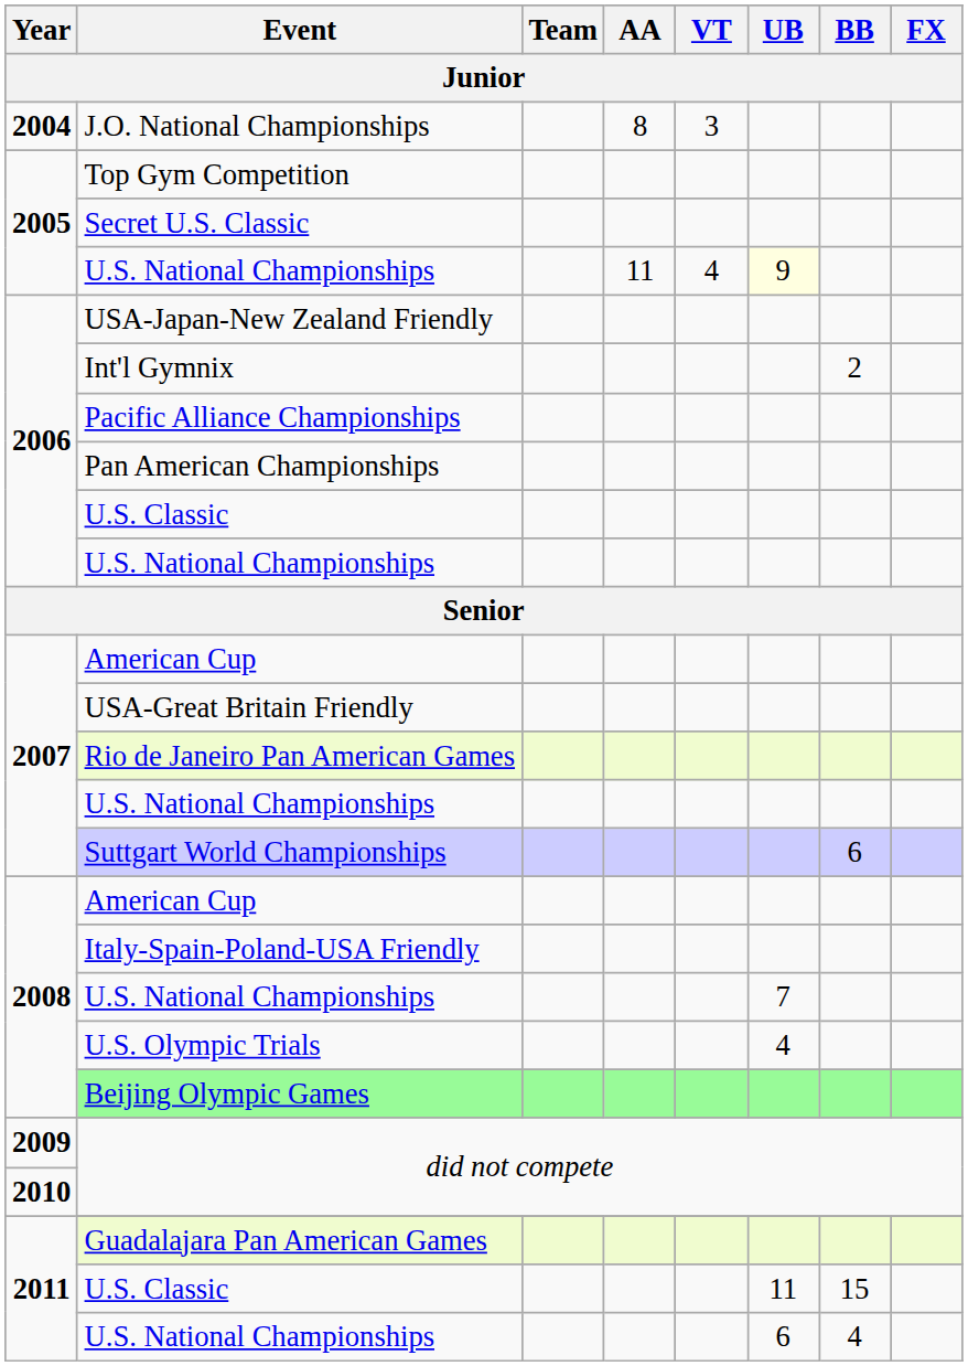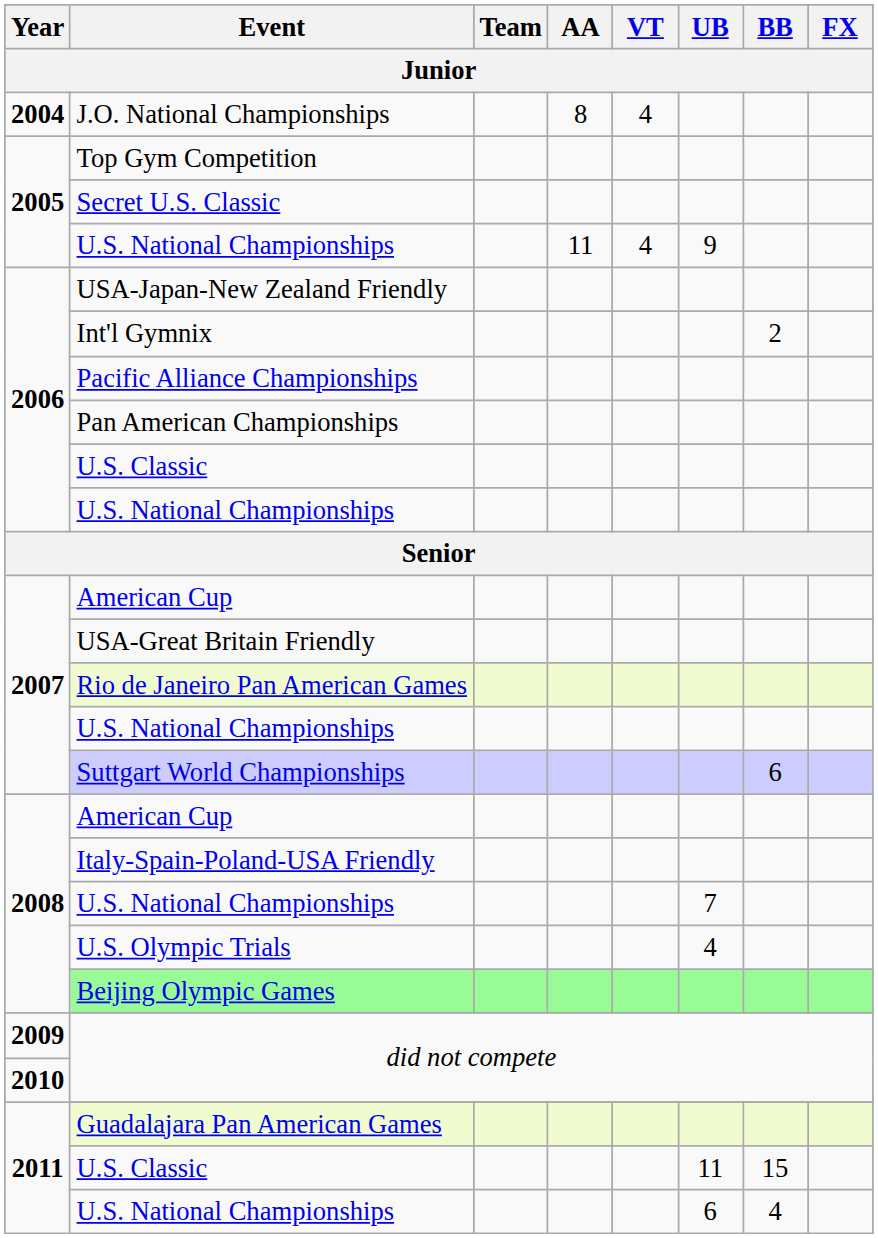 <table class="wikitable" style="text-align:center; font-size:95%;">
 <tr>
 <th align=center>Year</th>
 <th align=center>Event</th>
 <th style="width:30px;">Team</th>
 <th style="width:30px;">AA</th>
 <th style="width:30px;"><a href='#'>VT</a></th>
 <th style="width:30px;"><a href='#'>UB</a></th>
 <th style="width:30px;"><a href='#'>BB</a></th>
 <th style="width:30px;"><a href='#'>FX</a></th>
 </tr>
 <tr>
 <th colspan="8">Junior</th>
 </tr>
 <tr>
 <td><strong>2004</strong></td>
 <td align=left>J.O. National Championships</td>
 <td></td>
 <td>8</td>
-<td>3</td>
+<td>4</td>
 <td></td>
 <td></td>
 <td></td>
 </tr>
 <tr>
 <td rowspan="3"><strong>2005</strong></td>
 <td align=left>Top Gym Competition</td>
 <td></td>
 <td></td>
 <td></td>
 <td></td>
 <td></td>
 <td></td>
 </tr>
 <tr>
 <td align=left><a href='#'>Secret U.S. Classic</a></td>
 <td></td>
 <td></td>
 <td></td>
 <td></td>
 <td></td>
 <td></td>
 </tr>
 <tr>
 <td align=left><a href='#'>U.S. National Championships</a></td>
 <td></td>
 <td>11</td>
 <td>4</td>
-<td style="background: lightyellow;">9</td>
+<td>9</td>
 <td></td>
 <td></td>
 </tr>
 <tr>
 <td rowspan="6"><strong>2006</strong></td>
 <td align=left>USA-Japan-New Zealand Friendly</td>
 <td></td>
 <td></td>
 <td></td>
 <td></td>
 <td></td>
 <td></td>
 </tr>
 <tr>
 <td align=left>Int'l Gymnix</td>
 <td></td>
 <td></td>
 <td></td>
 <td></td>
 <td>2</td>
 <td></td>
 </tr>
 <tr>
 <td align=left><a href='#'>Pacific Alliance Championships</a></td>
 <td></td>
 <td></td>
 <td></td>
 <td></td>
 <td></td>
 <td></td>
 </tr>
 <tr>
 <td align=left>Pan American Championships</td>
 <td></td>
 <td></td>
 <td></td>
 <td></td>
 <td></td>
 <td></td>
 </tr>
 <tr>
 <td align=left><a href='#'>U.S. Classic</a></td>
 <td></td>
 <td></td>
 <td></td>
 <td></td>
 <td></td>
 <td></td>
 </tr>
 <tr>
 <td align=left><a href='#'>U.S. National Championships</a></td>
 <td></td>
 <td></td>
 <td></td>
 <td></td>
 <td></td>
 <td></td>
 </tr>
 <tr>
 <th colspan="8">Senior</th>
 </tr>
 <tr>
 <td rowspan="5"><strong>2007</strong></td>
 <td align=left><a href='#'>American Cup</a></td>
 <td></td>
 <td></td>
 <td></td>
 <td></td>
 <td></td>
 <td></td>
 </tr>
 <tr>
 <td align=left>USA-Great Britain Friendly</td>
 <td></td>
 <td></td>
 <td></td>
 <td></td>
 <td></td>
 <td></td>
 </tr>
 <tr style="background:#f0fccf;">
 <td align=left><a href='#'>Rio de Janeiro Pan American Games</a></td>
 <td></td>
 <td></td>
 <td></td>
 <td></td>
 <td></td>
 <td></td>
 </tr>
 <tr>
 <td align=left><a href='#'>U.S. National Championships</a></td>
 <td></td>
 <td></td>
 <td></td>
 <td></td>
 <td></td>
 <td></td>
 </tr>
 <tr style="background:#ccf;">
 <td align=left><a href='#'>Suttgart World Championships</a></td>
 <td></td>
 <td></td>
 <td></td>
 <td></td>
 <td>6</td>
 <td></td>
 </tr>
 <tr>
 <td rowspan="5"><strong>2008</strong></td>
 <td align=left><a href='#'>American Cup</a></td>
 <td></td>
 <td></td>
 <td></td>
 <td></td>
 <td></td>
 <td></td>
 </tr>
 <tr>
 <td align=left><a href='#'>Italy-Spain-Poland-USA Friendly</a></td>
 <td></td>
 <td></td>
 <td></td>
 <td></td>
 <td></td>
 <td></td>
 </tr>
 <tr>
 <td align=left><a href='#'>U.S. National Championships</a></td>
 <td></td>
 <td></td>
 <td></td>
 <td>7</td>
 <td></td>
 <td></td>
 </tr>
 <tr>
 <td align=left><a href='#'>U.S. Olympic Trials</a></td>
 <td></td>
 <td></td>
 <td></td>
 <td>4</td>
 <td></td>
 <td></td>
 </tr>
 <tr style="background:#98fb98;">
 <td align=left><a href='#'>Beijing Olympic Games</a></td>
 <td></td>
 <td></td>
 <td></td>
 <td></td>
 <td></td>
 <td></td>
 </tr>
 <tr>
 <td><strong>2009</strong></td>
 <td colspan=7 rowspan="2"><em>did not compete</em></td>
 </tr>
 <tr>
 <td><strong>2010</strong></td>
 </tr>
 <tr>
 <td rowspan="4"><strong>2011</strong></td>
 </tr>
 <tr style="background:#f0fccf;">
 <td align=left><a href='#'>Guadalajara Pan American Games</a></td>
 <td></td>
 <td></td>
 <td></td>
 <td></td>
 <td></td>
 <td></td>
 </tr>
 <tr>
 <td align=left><a href='#'>U.S. Classic</a></td>
 <td></td>
 <td></td>
 <td></td>
 <td>11</td>
 <td>15</td>
 <td></td>
 </tr>
 <tr>
 <td align=left><a href='#'>U.S. National Championships</a></td>
 <td></td>
 <td></td>
 <td></td>
 <td>6</td>
 <td>4</td>
 <td></td>
 </tr>
 </table>
